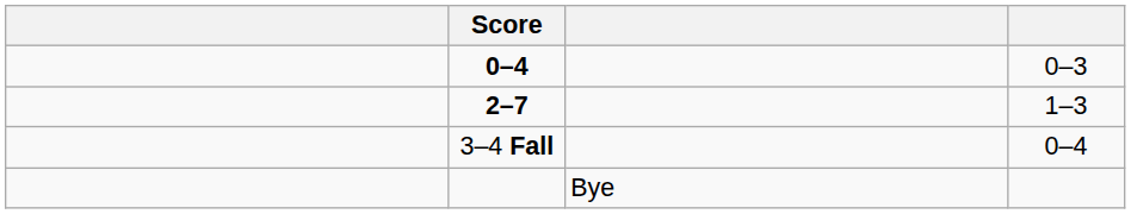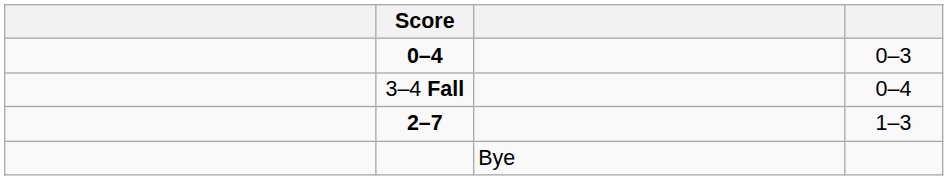 <table class="wikitable" style="text-align: center; ">
 <tr>
 <th align="right" width="270"></th>
 <th width="65">Score</th>
 <th align="left" width="270"></th>
 <th width="65"></th>
 </tr>
 <tr>
 <td align="left"></td>
 <td><strong>0–4</strong></td>
 <td align="left"><strong></strong></td>
 <td>0–3 <strong></strong></td>
 </tr>
 <tr>
 <td align="left"></td>
+<td>3–4 <strong>Fall</strong></td>
+<td align="left"><strong></strong></td>
+<td>0–4 <strong></strong></td>
+</tr>
+<tr>
+<td align="left"></td>
 <td><strong>2–7</strong></td>
 <td align="left"><strong></strong></td>
 <td>1–3 <strong></strong></td>
-</tr>
-<tr>
-<td align="left"></td>
-<td>3–4 <strong>Fall</strong></td>
-<td align="left"><strong></strong></td>
-<td>0–4 <strong></strong></td>
 </tr>
 <tr>
 <td align="left"><strong></strong></td>
 <td></td>
 <td align="left">Bye</td>
 <td></td>
 </tr>
 </table>
